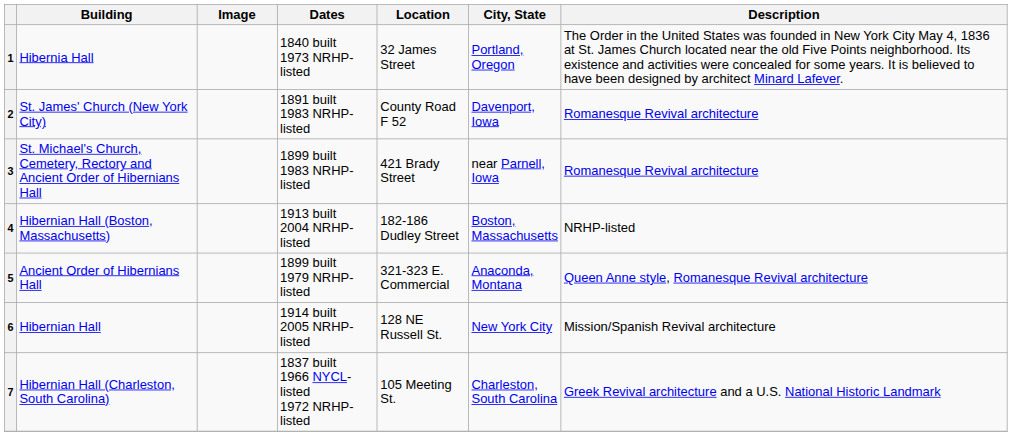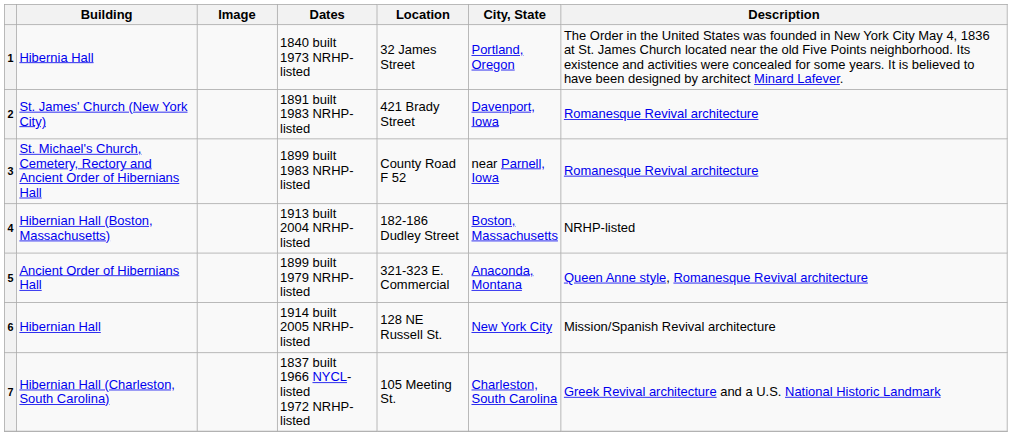 <table class="wikitable sortable" style="width:98%">
 <tr>
 <th></th>
 <th width = 18%><strong>Building</strong></th>
 <th width = 8% class="unsortable"><strong>Image</strong></th>
 <th width = 10%><strong>Dates</strong></th>
 <th><strong>Location</strong></th>
 <th width = 8%><strong>City, State</strong></th>
 <th class="unsortable"><strong>Description</strong></th>
 </tr>
 <tr ->
 <th><small>1</small></th>
 <td><a href='#'>Hibernia Hall</a></td>
 <td></td>
 <td>1840 built<br>1973 NRHP-listed</td>
 <td>32 James Street<br><small></small></td>
 <td><a href='#'>Portland, Oregon</a></td>
 <td>The Order in the United States was founded in New York City May 4, 1836 at St. James Church located near the old Five Points neighborhood. Its existence and activities were concealed for some years.  It is believed to have been designed by architect <a href='#'>Minard Lafever</a>.</td>
 </tr>
 <tr ->
 <th><small>2</small></th>
 <td><a href='#'>St. James' Church (New York City)</a></td>
 <td></td>
 <td>1891 built<br>1983 NRHP-listed</td>
-<td>County Road F 52<br><small></small></td>
+<td>421 Brady Street<br><small></small></td>
 <td><a href='#'>Davenport, Iowa</a></td>
 <td><a href='#'>Romanesque Revival architecture</a></td>
 </tr>
 <tr ->
 <th><small>3</small></th>
 <td><a href='#'>St. Michael's Church, Cemetery, Rectory and Ancient Order of Hibernians Hall</a></td>
 <td></td>
 <td>1899 built<br>1983 NRHP-listed</td>
-<td>421 Brady Street<br><small></small></td>
+<td>County Road F 52<br><small></small></td>
 <td>near <a href='#'>Parnell, Iowa</a></td>
 <td><a href='#'>Romanesque Revival architecture</a></td>
 </tr>
 <tr ->
 <th><small>4</small></th>
 <td><a href='#'>Hibernian Hall (Boston, Massachusetts)</a></td>
 <td></td>
 <td>1913 built<br>2004 NRHP-listed</td>
 <td>182-186 Dudley Street<br><small></small></td>
 <td><a href='#'>Boston, Massachusetts</a></td>
 <td>NRHP-listed</td>
 </tr>
 <tr ->
 <th><small>5</small></th>
 <td><a href='#'>Ancient Order of Hibernians Hall</a></td>
 <td></td>
 <td>1899 built<br>1979 NRHP-listed</td>
 <td>321-323 E. Commercial<br><small></small></td>
 <td><a href='#'>Anaconda, Montana</a></td>
 <td><a href='#'>Queen Anne style</a>, <a href='#'>Romanesque Revival architecture</a></td>
 </tr>
 <tr ->
 <th><small>6</small></th>
 <td><a href='#'>Hibernian Hall</a></td>
 <td></td>
 <td>1914 built<br>2005 NRHP-listed</td>
 <td>128 NE Russell St.<br><small></small></td>
 <td><a href='#'>New York City</a></td>
 <td>Mission/Spanish Revival architecture</td>
 </tr>
 <tr ->
 <th><small>7</small></th>
 <td><a href='#'>Hibernian Hall (Charleston, South Carolina)</a></td>
 <td></td>
 <td>1837 built<br>1966 <a href='#'>NYCL</a>-listed<br>1972 NRHP-listed</td>
 <td>105 Meeting St.<br><small></small></td>
 <td><a href='#'>Charleston, South Carolina</a></td>
 <td><a href='#'>Greek Revival architecture</a> and a U.S. <a href='#'>National Historic Landmark</a></td>
 </tr>
 <tr ->
 </tr>
 </table>
